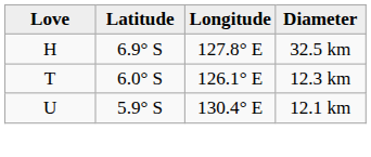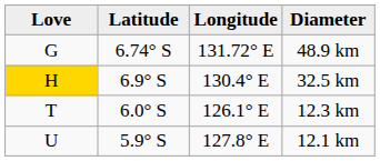 <table class="wikitable">
 <tr>
 <th width="25%" style="background:#eeeeee;">Love</th>
 <th width="25%" style="background:#eeeeee;">Latitude</th>
 <th width="25%" style="background:#eeeeee;">Longitude</th>
 <th width="25%" style="background:#eeeeee;">Diameter</th>
 </tr>
 <tr>
-<td align="center">H</td>
+<td align="center">G</td>
+<td align="center">6.74° S</td>
+<td align="center">131.72° E</td>
+<td align="center">48.9 km</td>
+</tr>
+<tr>
+<td align="center" style="background: gold;">H</td>
 <td align="center">6.9° S</td>
-<td align="center">127.8° E</td>
+<td align="center">130.4° E</td>
 <td align="center">32.5 km</td>
 </tr>
 <tr>
 <td align="center">T</td>
 <td align="center">6.0° S</td>
 <td align="center">126.1° E</td>
 <td align="center">12.3 km</td>
 </tr>
 <tr>
 <td align="center">U</td>
 <td align="center">5.9° S</td>
-<td align="center">130.4° E</td>
+<td align="center">127.8° E</td>
 <td align="center">12.1 km</td>
 </tr>
 </table>
